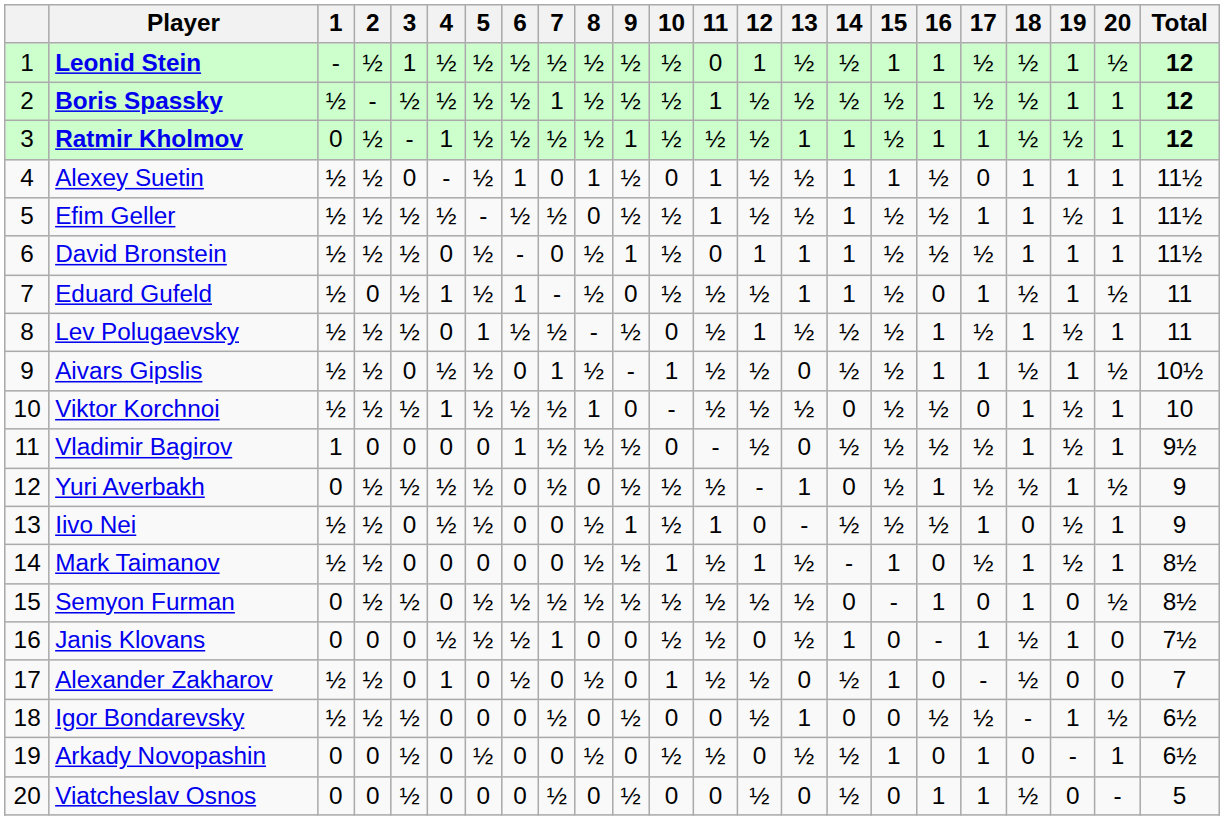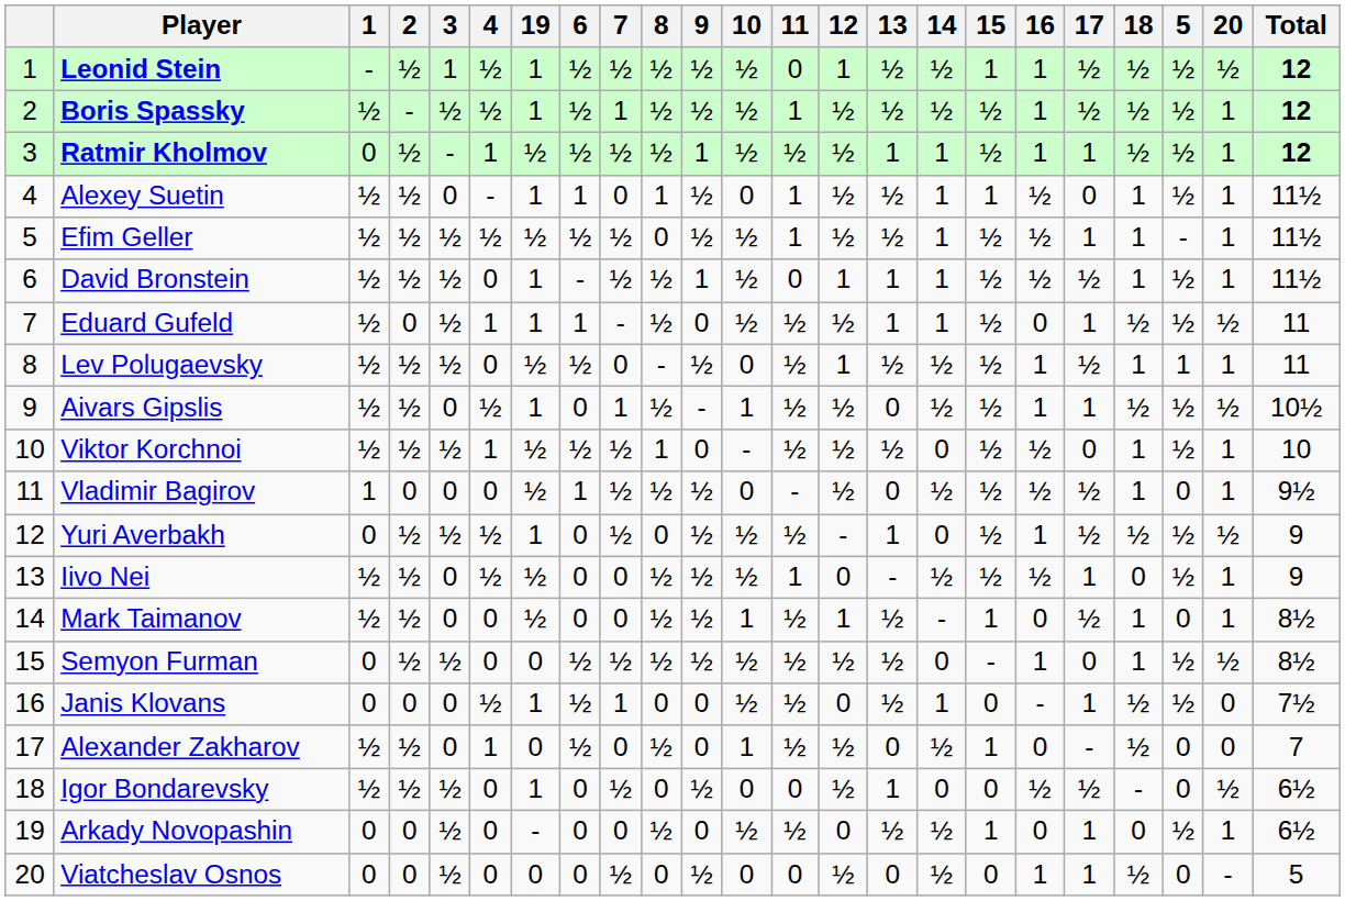 <table class="wikitable" border="1" width="800px">
 <tr>
 <th></th>
 <th>Player</th>
 <th>1</th>
 <th>2</th>
 <th>3</th>
 <th>4</th>
-<th>5</th>
+<th>19</th>
 <th>6</th>
 <th>7</th>
 <th>8</th>
 <th>9</th>
 <th>10</th>
 <th>11</th>
 <th>12</th>
 <th>13</th>
 <th>14</th>
 <th>15</th>
 <th>16</th>
 <th>17</th>
 <th>18</th>
-<th>19</th>
+<th>5</th>
 <th>20</th>
 <th>Total</th>
 </tr>
 <tr align=center style="background:#ccffcc;">
 <td>1</td>
 <td align=left> <strong><a href='#'>Leonid Stein</a></strong></td>
 <td>-</td>
 <td>½</td>
 <td>1</td>
 <td>½</td>
-<td>½</td>
+<td>1</td>
 <td>½</td>
 <td>½</td>
 <td>½</td>
 <td>½</td>
 <td>½</td>
 <td>0</td>
 <td>1</td>
 <td>½</td>
 <td>½</td>
 <td>1</td>
 <td>1</td>
 <td>½</td>
 <td>½</td>
-<td>1</td>
+<td>½</td>
 <td>½</td>
 <td align=center><strong>12</strong></td>
 </tr>
 <tr align=center style="background:#ccffcc;">
 <td>2</td>
 <td align=left> <strong><a href='#'>Boris Spassky</a></strong></td>
 <td>½</td>
 <td>-</td>
 <td>½</td>
 <td>½</td>
-<td>½</td>
+<td>1</td>
 <td>½</td>
 <td>1</td>
 <td>½</td>
 <td>½</td>
 <td>½</td>
 <td>1</td>
 <td>½</td>
 <td>½</td>
 <td>½</td>
 <td>½</td>
 <td>1</td>
 <td>½</td>
 <td>½</td>
-<td>1</td>
+<td>½</td>
 <td>1</td>
 <td align=center><strong>12</strong></td>
 </tr>
 <tr align=center style="background:#ccffcc;">
 <td>3</td>
 <td align=left> <strong><a href='#'>Ratmir Kholmov</a></strong></td>
 <td>0</td>
 <td>½</td>
 <td>-</td>
 <td>1</td>
 <td>½</td>
 <td>½</td>
 <td>½</td>
 <td>½</td>
 <td>1</td>
 <td>½</td>
 <td>½</td>
 <td>½</td>
 <td>1</td>
 <td>1</td>
 <td>½</td>
 <td>1</td>
 <td>1</td>
 <td>½</td>
 <td>½</td>
 <td>1</td>
 <td align=center><strong>12</strong></td>
 </tr>
 <tr align=center>
 <td>4</td>
 <td align=left> <a href='#'>Alexey Suetin</a></td>
 <td>½</td>
 <td>½</td>
 <td>0</td>
 <td>-</td>
-<td>½</td>
+<td>1</td>
 <td>1</td>
 <td>0</td>
 <td>1</td>
 <td>½</td>
 <td>0</td>
 <td>1</td>
 <td>½</td>
 <td>½</td>
 <td>1</td>
 <td>1</td>
 <td>½</td>
 <td>0</td>
 <td>1</td>
-<td>1</td>
+<td>½</td>
 <td>1</td>
 <td align=center>11½</td>
 </tr>
 <tr align=center>
 <td>5</td>
 <td align=left> <a href='#'>Efim Geller</a></td>
 <td>½</td>
 <td>½</td>
 <td>½</td>
 <td>½</td>
-<td>-</td>
+<td>½</td>
 <td>½</td>
 <td>½</td>
 <td>0</td>
 <td>½</td>
 <td>½</td>
 <td>1</td>
 <td>½</td>
 <td>½</td>
 <td>1</td>
 <td>½</td>
 <td>½</td>
 <td>1</td>
 <td>1</td>
-<td>½</td>
+<td>-</td>
 <td>1</td>
 <td align=center>11½</td>
 </tr>
 <tr align=center>
 <td>6</td>
 <td align=left> <a href='#'>David Bronstein</a></td>
 <td>½</td>
 <td>½</td>
 <td>½</td>
 <td>0</td>
+<td>1</td>
+<td>-</td>
 <td>½</td>
-<td>-</td>
-<td>0</td>
 <td>½</td>
 <td>1</td>
 <td>½</td>
 <td>0</td>
 <td>1</td>
 <td>1</td>
 <td>1</td>
 <td>½</td>
 <td>½</td>
 <td>½</td>
 <td>1</td>
-<td>1</td>
+<td>½</td>
 <td>1</td>
 <td align=center>11½</td>
 </tr>
 <tr align=center>
 <td>7</td>
 <td align=left> <a href='#'>Eduard Gufeld</a></td>
 <td>½</td>
 <td>0</td>
 <td>½</td>
 <td>1</td>
-<td>½</td>
+<td>1</td>
 <td>1</td>
 <td>-</td>
 <td>½</td>
 <td>0</td>
 <td>½</td>
 <td>½</td>
 <td>½</td>
 <td>1</td>
 <td>1</td>
 <td>½</td>
 <td>0</td>
 <td>1</td>
 <td>½</td>
-<td>1</td>
+<td>½</td>
 <td>½</td>
 <td align=center>11</td>
 </tr>
 <tr align=center>
 <td>8</td>
 <td align=left> <a href='#'>Lev Polugaevsky</a></td>
 <td>½</td>
 <td>½</td>
 <td>½</td>
 <td>0</td>
-<td>1</td>
 <td>½</td>
 <td>½</td>
+<td>0</td>
 <td>-</td>
 <td>½</td>
 <td>0</td>
 <td>½</td>
 <td>1</td>
 <td>½</td>
 <td>½</td>
 <td>½</td>
 <td>1</td>
 <td>½</td>
 <td>1</td>
-<td>½</td>
+<td>1</td>
 <td>1</td>
 <td align=center>11</td>
 </tr>
 <tr align=center>
 <td>9</td>
 <td align=left> <a href='#'>Aivars Gipslis</a></td>
 <td>½</td>
 <td>½</td>
 <td>0</td>
 <td>½</td>
-<td>½</td>
+<td>1</td>
 <td>0</td>
 <td>1</td>
 <td>½</td>
 <td>-</td>
 <td>1</td>
 <td>½</td>
 <td>½</td>
 <td>0</td>
 <td>½</td>
 <td>½</td>
 <td>1</td>
 <td>1</td>
 <td>½</td>
-<td>1</td>
+<td>½</td>
 <td>½</td>
 <td align=center>10½</td>
 </tr>
 <tr align=center>
 <td>10</td>
 <td align=left> <a href='#'>Viktor Korchnoi</a></td>
 <td>½</td>
 <td>½</td>
 <td>½</td>
 <td>1</td>
 <td>½</td>
 <td>½</td>
 <td>½</td>
 <td>1</td>
 <td>0</td>
 <td>-</td>
 <td>½</td>
 <td>½</td>
 <td>½</td>
 <td>0</td>
 <td>½</td>
 <td>½</td>
 <td>0</td>
 <td>1</td>
 <td>½</td>
 <td>1</td>
 <td align=center>10</td>
 </tr>
 <tr align=center>
 <td>11</td>
 <td align=left> <a href='#'>Vladimir Bagirov</a></td>
 <td>1</td>
 <td>0</td>
 <td>0</td>
 <td>0</td>
-<td>0</td>
+<td>½</td>
 <td>1</td>
 <td>½</td>
 <td>½</td>
 <td>½</td>
 <td>0</td>
 <td>-</td>
 <td>½</td>
 <td>0</td>
 <td>½</td>
 <td>½</td>
 <td>½</td>
 <td>½</td>
 <td>1</td>
-<td>½</td>
+<td>0</td>
 <td>1</td>
 <td align=center>9½</td>
 </tr>
 <tr align=center>
 <td>12</td>
 <td align=left> <a href='#'>Yuri Averbakh</a></td>
 <td>0</td>
 <td>½</td>
 <td>½</td>
 <td>½</td>
-<td>½</td>
+<td>1</td>
 <td>0</td>
 <td>½</td>
 <td>0</td>
 <td>½</td>
 <td>½</td>
 <td>½</td>
 <td>-</td>
 <td>1</td>
 <td>0</td>
 <td>½</td>
 <td>1</td>
 <td>½</td>
 <td>½</td>
-<td>1</td>
+<td>½</td>
 <td>½</td>
 <td align=center>9</td>
 </tr>
 <tr align=center>
 <td>13</td>
 <td align=left> <a href='#'>Iivo Nei</a></td>
 <td>½</td>
 <td>½</td>
 <td>0</td>
 <td>½</td>
 <td>½</td>
 <td>0</td>
 <td>0</td>
 <td>½</td>
-<td>1</td>
+<td>½</td>
 <td>½</td>
 <td>1</td>
 <td>0</td>
 <td>-</td>
 <td>½</td>
 <td>½</td>
 <td>½</td>
 <td>1</td>
 <td>0</td>
 <td>½</td>
 <td>1</td>
 <td align=center>9</td>
 </tr>
 <tr align=center>
 <td>14</td>
 <td align=left> <a href='#'>Mark Taimanov</a></td>
 <td>½</td>
 <td>½</td>
 <td>0</td>
 <td>0</td>
-<td>0</td>
+<td>½</td>
 <td>0</td>
 <td>0</td>
 <td>½</td>
 <td>½</td>
 <td>1</td>
 <td>½</td>
 <td>1</td>
 <td>½</td>
 <td>-</td>
 <td>1</td>
 <td>0</td>
 <td>½</td>
 <td>1</td>
-<td>½</td>
+<td>0</td>
 <td>1</td>
 <td align=center>8½</td>
 </tr>
 <tr align=center>
 <td>15</td>
 <td align=left> <a href='#'>Semyon Furman</a></td>
 <td>0</td>
 <td>½</td>
 <td>½</td>
 <td>0</td>
-<td>½</td>
+<td>0</td>
 <td>½</td>
 <td>½</td>
 <td>½</td>
 <td>½</td>
 <td>½</td>
 <td>½</td>
 <td>½</td>
 <td>½</td>
 <td>0</td>
 <td>-</td>
 <td>1</td>
 <td>0</td>
 <td>1</td>
-<td>0</td>
+<td>½</td>
 <td>½</td>
 <td align=center>8½</td>
 </tr>
 <tr align=center>
 <td>16</td>
 <td align=left> <a href='#'>Janis Klovans</a></td>
 <td>0</td>
 <td>0</td>
 <td>0</td>
 <td>½</td>
-<td>½</td>
+<td>1</td>
 <td>½</td>
 <td>1</td>
 <td>0</td>
 <td>0</td>
 <td>½</td>
 <td>½</td>
 <td>0</td>
 <td>½</td>
 <td>1</td>
 <td>0</td>
 <td>-</td>
 <td>1</td>
 <td>½</td>
-<td>1</td>
+<td>½</td>
 <td>0</td>
 <td align=center>7½</td>
 </tr>
 <tr align=center>
 <td>17</td>
 <td align=left> <a href='#'>Alexander Zakharov</a></td>
 <td>½</td>
 <td>½</td>
 <td>0</td>
 <td>1</td>
 <td>0</td>
 <td>½</td>
 <td>0</td>
 <td>½</td>
 <td>0</td>
 <td>1</td>
 <td>½</td>
 <td>½</td>
 <td>0</td>
 <td>½</td>
 <td>1</td>
 <td>0</td>
 <td>-</td>
 <td>½</td>
 <td>0</td>
 <td>0</td>
 <td align=center>7</td>
 </tr>
 <tr align=center>
 <td>18</td>
 <td align=left> <a href='#'>Igor Bondarevsky</a></td>
 <td>½</td>
 <td>½</td>
 <td>½</td>
 <td>0</td>
-<td>0</td>
+<td>1</td>
 <td>0</td>
 <td>½</td>
 <td>0</td>
 <td>½</td>
 <td>0</td>
 <td>0</td>
 <td>½</td>
 <td>1</td>
 <td>0</td>
 <td>0</td>
 <td>½</td>
 <td>½</td>
 <td>-</td>
-<td>1</td>
+<td>0</td>
 <td>½</td>
 <td align=center>6½</td>
 </tr>
 <tr align=center>
 <td>19</td>
 <td align=left> <a href='#'>Arkady Novopashin</a></td>
 <td>0</td>
 <td>0</td>
 <td>½</td>
 <td>0</td>
-<td>½</td>
+<td>-</td>
 <td>0</td>
 <td>0</td>
 <td>½</td>
 <td>0</td>
 <td>½</td>
 <td>½</td>
 <td>0</td>
 <td>½</td>
 <td>½</td>
 <td>1</td>
 <td>0</td>
 <td>1</td>
 <td>0</td>
-<td>-</td>
+<td>½</td>
 <td>1</td>
 <td align=center>6½</td>
 </tr>
 <tr align=center>
 <td>20</td>
 <td align=left> <a href='#'>Viatcheslav Osnos</a></td>
 <td>0</td>
 <td>0</td>
 <td>½</td>
 <td>0</td>
 <td>0</td>
 <td>0</td>
 <td>½</td>
 <td>0</td>
 <td>½</td>
 <td>0</td>
 <td>0</td>
 <td>½</td>
 <td>0</td>
 <td>½</td>
 <td>0</td>
 <td>1</td>
 <td>1</td>
 <td>½</td>
 <td>0</td>
 <td>-</td>
 <td align=center>5</td>
 </tr>
 </table>
